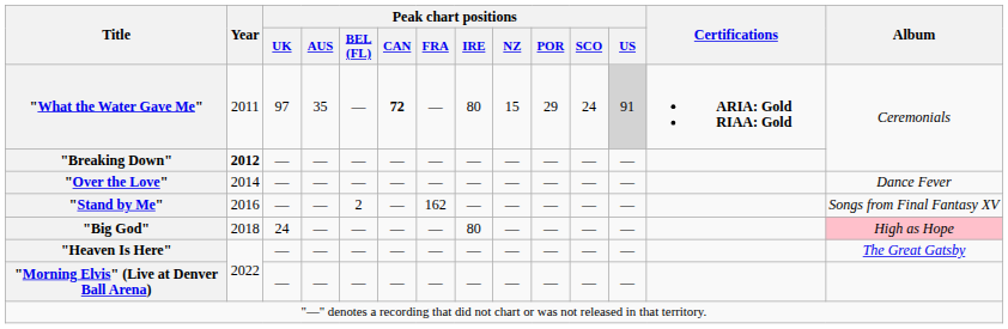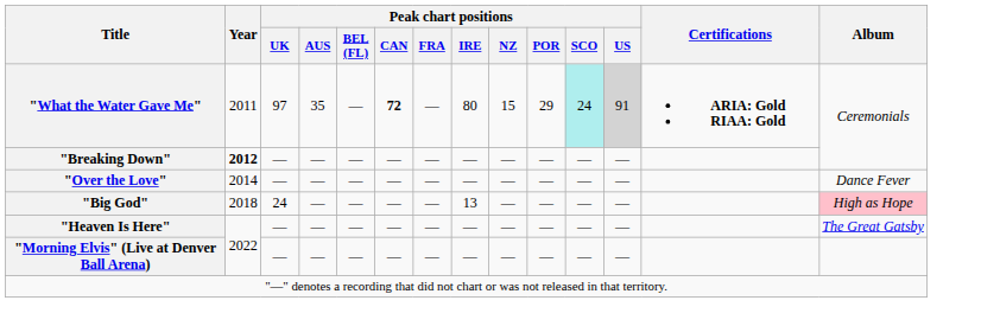 <table class="wikitable plainrowheaders" style="text-align:center;">
 <tr>
 <th scope="col" rowspan="2" style="width:15em;">Title</th>
 <th scope="col" rowspan="2">Year</th>
 <th scope="col" colspan="10">Peak chart positions</th>
 <th scope="col" rowspan="2" style="width:12em;"><a href='#'>Certifications</a></th>
 <th scope="col" rowspan="2">Album</th>
 </tr>
 <tr>
 <th scope="col" style="width:2.5em;font-size:90%;"><a href='#'>UK</a><br></th>
 <th scope="col" style="width:2.5em;font-size:90%;"><a href='#'>AUS</a><br></th>
 <th scope="col" style="width:2.5em;font-size:90%;"><a href='#'>BEL<br>(FL)</a><br></th>
 <th scope="col" style="width:2.5em;font-size:90%;"><a href='#'>CAN</a><br></th>
 <th scope="col" style="width:2.5em;font-size:90%;"><a href='#'>FRA</a><br></th>
 <th scope="col" style="width:2.5em;font-size:90%;"><a href='#'>IRE</a><br></th>
 <th scope="col" style="width:2.5em;font-size:90%;"><a href='#'>NZ</a><br></th>
 <th scope="col" style="width:2.5em;font-size:90%;"><a href='#'>POR</a><br></th>
 <th scope="col" style="width:2.5em;font-size:90%;"><a href='#'>SCO</a><br></th>
 <th scope="col" style="width:2.5em;font-size:90%;"><a href='#'>US</a><br></th>
 </tr>
 <tr>
 <th scope="row">"<a href='#'>What the Water Gave Me</a>"</th>
 <td>2011</td>
 <td>97</td>
 <td>35</td>
 <td>—</td>
 <td><strong>72</strong></td>
 <td>—</td>
 <td>80</td>
 <td>15</td>
 <td>29</td>
-<td>24</td>
+<td style="background: paleturquoise;">24</td>
 <td style="background: lightgrey;">91</td>
 <td><strong><br><ul><li>ARIA: Gold</li><li>RIAA: Gold</li></ul></strong></td>
 <td rowspan="2"><em>Ceremonials</em></td>
 </tr>
 <tr>
 <th scope="row">"Breaking Down"</th>
 <td><strong>2012</strong></td>
 <td>—</td>
 <td>—</td>
 <td>—</td>
 <td>—</td>
 <td>—</td>
 <td>—</td>
 <td>—</td>
 <td>—</td>
 <td>—</td>
 <td>—</td>
 <td></td>
 </tr>
 <tr>
 <th scope="row">"<a href='#'>Over the Love</a>"</th>
 <td>2014</td>
 <td>—</td>
 <td>—</td>
 <td>—</td>
 <td>—</td>
 <td>—</td>
 <td>—</td>
 <td>—</td>
 <td>—</td>
 <td>—</td>
 <td>—</td>
 <td></td>
 <td><em>Dance Fever</em></td>
 </tr>
 <tr>
-<th scope="row">"<a href='#'>Stand by Me</a>"</th>
-<td>2016</td>
-<td>—</td>
-<td>—</td>
-<td>2</td>
-<td>—</td>
-<td>162</td>
-<td>—</td>
-<td>—</td>
-<td>—</td>
-<td>—</td>
-<td>—</td>
-<td></td>
-<td><em>Songs from Final Fantasy XV</em></td>
-</tr>
-<tr>
 <th scope="row">"Big God"</th>
 <td>2018</td>
 <td>24</td>
 <td>—</td>
 <td>—</td>
 <td>—</td>
 <td>—</td>
-<td>80</td>
+<td>13</td>
 <td>—</td>
 <td>—</td>
 <td>—</td>
 <td>—</td>
 <td></td>
 <td style="background: pink;"><em>High as Hope</em></td>
 </tr>
 <tr>
 <th scope="row">"Heaven Is Here"</th>
 <td rowspan="2">2022</td>
 <td>—</td>
 <td>—</td>
 <td>—</td>
 <td>—</td>
 <td>—</td>
 <td>—</td>
 <td>—</td>
 <td>—</td>
 <td>—</td>
 <td>—</td>
 <td></td>
 <td><em><a href='#'>The Great Gatsby</a></em></td>
 </tr>
 <tr>
 <th scope="row">"<a href='#'>Morning Elvis</a>" (Live at Denver <a href='#'>Ball Arena</a>)<br></th>
 <td>—</td>
 <td>—</td>
 <td>—</td>
 <td>—</td>
 <td>—</td>
 <td>—</td>
 <td>—</td>
 <td>—</td>
 <td>—</td>
 <td>—</td>
 <td></td>
 <td></td>
 </tr>
 <tr>
 <td colspan="14" style="font-size:90%">"—" denotes a recording that did not chart or was not released in that territory.</td>
 </tr>
 </table>
